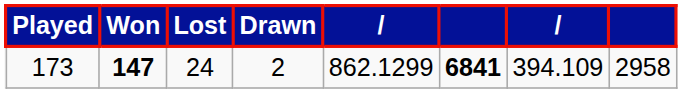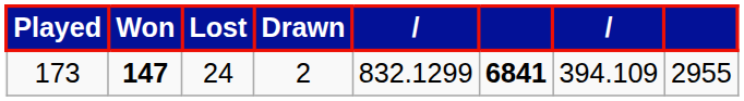 <table class="wikitable";>
 <tr>
 <th style="background:#031197; color:#FFFFFF; border:solid #ED0F05 2px">Played</th>
 <th style="background:#031197; color:#FFFFFF; border:solid #ED0F05 2px">Won</th>
 <th style="background:#031197; color:#FFFFFF; border:solid #ED0F05 2px">Lost</th>
 <th style="background:#031197; color:#FFFFFF; border:solid #ED0F05 2px">Drawn</th>
 <th style="background:#031197; color:#FFFFFF; border:solid #ED0F05 2px">/</th>
 <th style="background:#031197; color:#FFFFFF; border:solid #ED0F05 2px"></th>
 <th style="background:#031197; color:#FFFFFF; border:solid #ED0F05 2px">/</th>
 <th style="background:#031197; color:#FFFFFF; border:solid #ED0F05 2px"></th>
 </tr>
 <tr>
 <td align="center">173</td>
 <td align="center"><strong>147</strong></td>
 <td align="center">24</td>
 <td align="center">2</td>
-<td align="center">862.1299</td>
+<td align="center">832.1299</td>
 <td align="center"><strong>6841</strong></td>
 <td align="center">394.109</td>
-<td align="center">2958</td>
+<td align="center">2955</td>
 </tr>
 </table>
